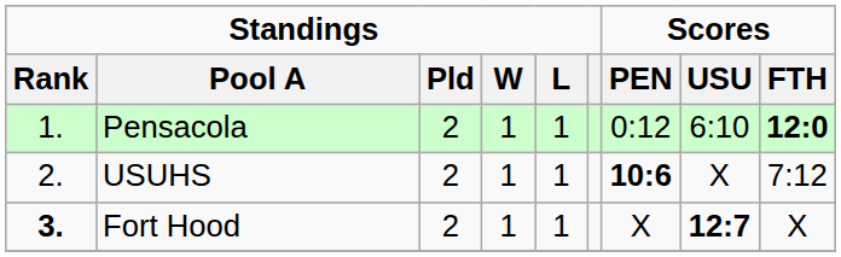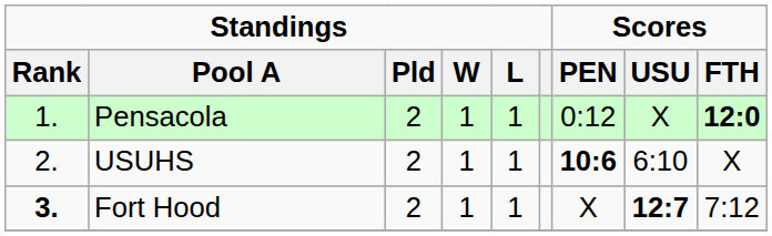 <table class="wikitable">
 <tr>
 <td colspan=6 align=center><strong>Standings</strong></td>
 <td colspan=4 align=center><strong>Scores</strong></td>
 </tr>
 <tr>
 <th bgcolor="#efefef">Rank</th>
 <th bgcolor="#efefef" width="160">Pool A</th>
 <th bgcolor="#efefef" width="20">Pld</th>
 <th bgcolor="#efefef" width="20">W</th>
 <th bgcolor="#efefef" width="20">L</th>
 <th bgcolor="#efefef"></th>
 <th bgcolor="#efefef" width="20">PEN</th>
 <th bgcolor="#efefef" width="20">USU</th>
 <th bgcolor="#efefef" width="20">FTH</th>
 </tr>
 <tr align=center bgcolor=#ccffcc>
 <td>1.</td>
 <td align=left>Pensacola</td>
 <td>2</td>
 <td>1</td>
 <td>1</td>
 <td></td>
 <td>0:12</td>
-<td>6:10</td>
+<td>X</td>
 <td><strong>12:0</strong></td>
 </tr>
 <tr align=center>
 <td>2.</td>
 <td align=left>USUHS</td>
 <td>2</td>
 <td>1</td>
 <td>1</td>
 <td></td>
 <td><strong>10:6</strong></td>
+<td>6:10</td>
 <td>X</td>
-<td>7:12</td>
 </tr>
 <tr align=center>
 <td><strong>3.</strong></td>
 <td align=left>Fort Hood</td>
 <td>2</td>
 <td>1</td>
 <td>1</td>
 <td></td>
 <td>X</td>
 <td><strong>12:7</strong></td>
-<td>X</td>
+<td>7:12</td>
 </tr>
 <tr align=center>
 </tr>
 </table>
